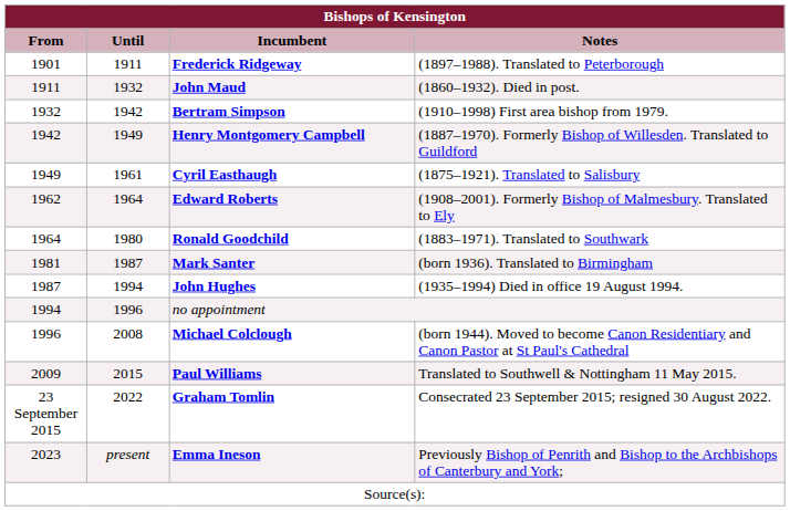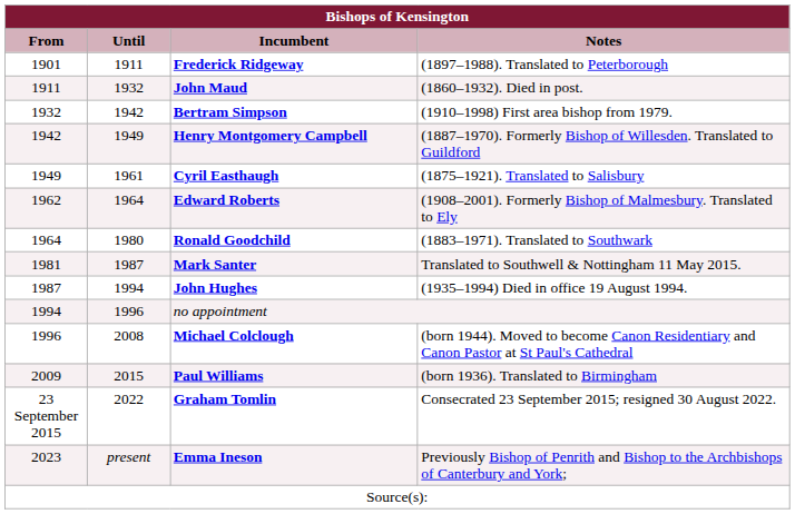 <table class="wikitable" style="width:95%;" border="1" cellpadding="2">
 <tr>
 <th colspan="4" style="background-color: #7F1734; color: white;">Bishops of Kensington</th>
 </tr>
 <tr valign=top>
 <th style="background-color:#D4B1BB" width="10%">From</th>
 <th style="background-color:#D4B1BB" width="10%">Until</th>
 <th style="background-color:#D4B1BB" width="30%">Incumbent</th>
 <th style="background-color:#D4B1BB" width="45%">Notes</th>
 </tr>
 <tr valign=top bgcolor="white">
 <td align="center">1901</td>
 <td align="center">1911</td>
 <td><strong><a href='#'>Frederick Ridgeway</a></strong></td>
 <td>(1897–1988). Translated to <a href='#'>Peterborough</a></td>
 </tr>
 <tr valign=top bgcolor="#F7F0F2">
 <td align="center">1911</td>
 <td align="center">1932</td>
 <td><strong><a href='#'>John Maud</a></strong></td>
 <td>(1860–1932). Died in post.</td>
 </tr>
 <tr valign=top bgcolor="white">
 <td align="center">1932</td>
 <td align="center">1942</td>
 <td><strong><a href='#'>Bertram Simpson</a></strong></td>
 <td>(1910–1998) First area bishop from 1979.</td>
 </tr>
 <tr valign=top bgcolor="#F7F0F2">
 <td align="center">1942</td>
 <td align="center">1949</td>
 <td><strong><a href='#'>Henry Montgomery&nbsp;Campbell</a></strong></td>
 <td>(1887–1970). Formerly <a href='#'>Bishop of Willesden</a>. Translated to <a href='#'>Guildford</a></td>
 </tr>
 <tr valign=top bgcolor="white">
 <td align="center">1949</td>
 <td align="center">1961</td>
 <td><strong><a href='#'>Cyril Easthaugh</a></strong></td>
 <td>(1875–1921). <a href='#'>Translated</a> to <a href='#'>Salisbury</a></td>
 </tr>
 <tr valign=top bgcolor="#F7F0F2">
 <td align="center">1962</td>
 <td align="center">1964</td>
 <td><strong><a href='#'>Edward Roberts</a></strong></td>
 <td>(1908–2001). Formerly <a href='#'>Bishop of Malmesbury</a>. Translated to <a href='#'>Ely</a></td>
 </tr>
 <tr valign=top bgcolor="white">
 <td align="center">1964</td>
 <td align="center">1980</td>
 <td><strong><a href='#'>Ronald Goodchild</a></strong></td>
 <td>(1883–1971). Translated to <a href='#'>Southwark</a></td>
 </tr>
 <tr valign=top bgcolor="#F7F0F2">
 <td align="center">1981</td>
 <td align="center">1987</td>
 <td><strong><a href='#'>Mark Santer</a></strong></td>
-<td>(born 1936). Translated to <a href='#'>Birmingham</a></td>
+<td>Translated to Southwell & Nottingham 11 May 2015.</td>
 </tr>
 <tr valign=top bgcolor="white">
 <td align="center">1987</td>
 <td align="center">1994</td>
 <td><strong><a href='#'>John Hughes</a></strong></td>
 <td>(1935–1994) Died in office 19 August 1994.</td>
 </tr>
 <tr valign=top bgcolor="#F7F0F2">
 <td align="center">1994</td>
 <td align="center">1996</td>
 <td colspan="2"><em>no appointment</em></td>
 </tr>
 <tr valign=top bgcolor="white">
 <td align="center">1996</td>
 <td align="center">2008</td>
 <td><strong><a href='#'>Michael Colclough</a></strong></td>
 <td>(born 1944). Moved to become <a href='#'>Canon Residentiary</a> and <a href='#'>Canon Pastor</a> at <a href='#'>St Paul's Cathedral</a></td>
 </tr>
 <tr valign=top bgcolor="#F7F0F2">
 <td align="center">2009</td>
 <td align="center">2015</td>
 <td><strong><a href='#'>Paul Williams</a></strong></td>
-<td>Translated to Southwell & Nottingham 11 May 2015.</td>
+<td>(born 1936). Translated to <a href='#'>Birmingham</a></td>
 </tr>
 <tr valign=top bgcolor="white">
 <td align="center">23 September 2015</td>
 <td align="center">2022</td>
 <td><strong><a href='#'>Graham Tomlin</a></strong></td>
 <td> Consecrated 23 September 2015; resigned 30 August 2022.</td>
 </tr>
 <tr valign=top bgcolor="#F7F0F2">
 <td align="center">2023</td>
 <td align="center"><em>present</em></td>
 <td><strong><a href='#'>Emma Ineson</a></strong></td>
 <td>Previously <a href='#'>Bishop of Penrith</a> and <a href='#'>Bishop to the Archbishops of Canterbury and York</a>;</td>
 </tr>
 <tr valign=top bgcolor="white">
 <td align="center" colspan="4">Source(s):</td>
 </tr>
 </table>
